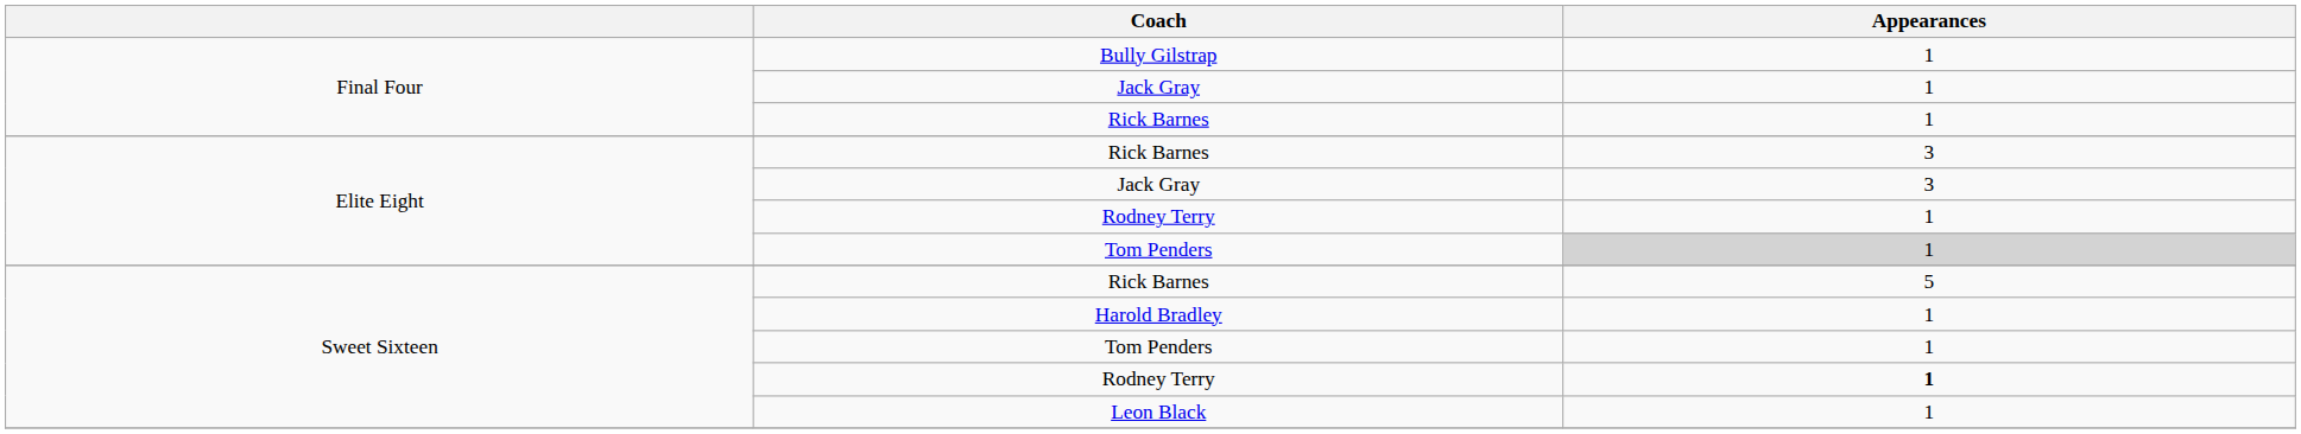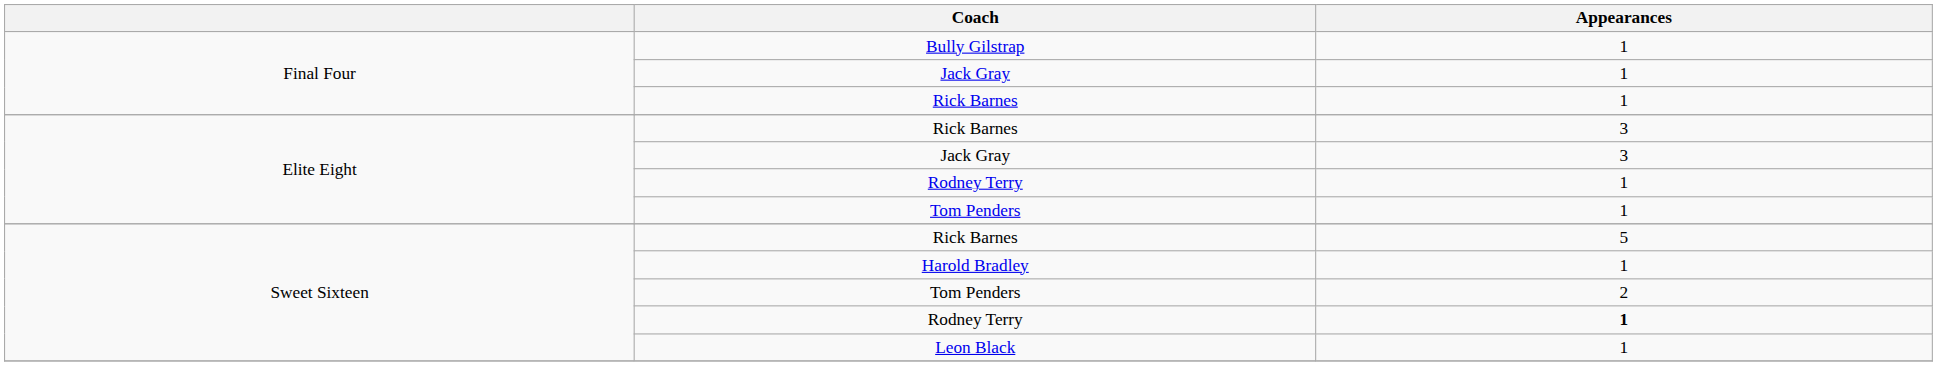 <table class="wikitable" style="width: 90%;text-align: center;">
 <tr>
 <th style=></th>
 <th style=>Coach</th>
 <th style=>Appearances</th>
 </tr>
 <tr align="center">
 <td rowspan="3">Final Four</td>
 <td><a href='#'>Bully Gilstrap</a></td>
 <td>1</td>
 </tr>
 <tr>
 <td><a href='#'>Jack Gray</a></td>
 <td>1</td>
 </tr>
 <tr>
 <td><a href='#'>Rick Barnes</a></td>
 <td>1</td>
 </tr>
 <tr>
 </tr>
 <tr align="center">
 <td rowspan="4">Elite Eight</td>
 <td>Rick Barnes</td>
 <td>3</td>
 </tr>
 <tr>
 <td>Jack Gray</td>
 <td>3</td>
 </tr>
 <tr>
 <td><a href='#'>Rodney Terry</a></td>
 <td>1</td>
 </tr>
 <tr>
 <td><a href='#'>Tom Penders</a></td>
-<td style="background: lightgrey;">1</td>
+<td>1</td>
 </tr>
 <tr>
 </tr>
 <tr align="center">
 <td rowspan="5">Sweet Sixteen</td>
 <td>Rick Barnes</td>
 <td>5</td>
 </tr>
 <tr>
 <td><a href='#'>Harold Bradley</a></td>
 <td>1</td>
 </tr>
 <tr>
 <td>Tom Penders</td>
-<td>1</td>
+<td>2</td>
 </tr>
 <tr>
 <td>Rodney Terry</td>
 <td><strong>1</strong></td>
 </tr>
 <tr>
 <td><a href='#'>Leon Black</a></td>
 <td>1</td>
 </tr>
 <tr>
 </tr>
 </table>
